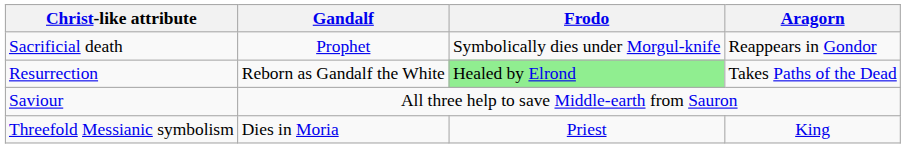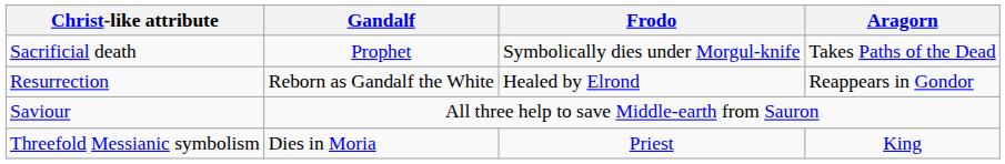 <table style="margin-left: auto; margin-right: auto; border: none;" class="wikitable">
 <tr>
 <th><a href='#'>Christ</a>-like attribute</th>
 <th><a href='#'>Gandalf</a></th>
 <th><a href='#'>Frodo</a></th>
 <th><a href='#'>Aragorn</a></th>
 </tr>
 <tr>
 <td><a href='#'>Sacrificial</a> death</td>
 <td style="text-align: center;"><a href='#'>Prophet</a></td>
 <td>Symbolically dies under <a href='#'>Morgul-knife</a></td>
-<td>Reappears in <a href='#'>Gondor</a></td>
+<td>Takes <a href='#'>Paths of the Dead</a></td>
 </tr>
 <tr>
 <td><a href='#'>Resurrection</a></td>
 <td>Reborn as Gandalf the White</td>
-<td style="background: lightgreen;">Healed by <a href='#'>Elrond</a></td>
-<td>Takes <a href='#'>Paths of the Dead</a></td>
+<td>Healed by <a href='#'>Elrond</a></td>
+<td>Reappears in <a href='#'>Gondor</a></td>
 </tr>
 <tr>
 <td><a href='#'>Saviour</a></td>
 <td colspan="3"; style="text-align: center;">All three help to save <a href='#'>Middle-earth</a> from <a href='#'>Sauron</a></td>
 </tr>
 <tr>
 <td><a href='#'>Threefold</a> <a href='#'>Messianic</a> symbolism</td>
 <td>Dies in <a href='#'>Moria</a></td>
 <td style="text-align: center;"><a href='#'>Priest</a></td>
 <td style="text-align: center;"><a href='#'>King</a></td>
 </tr>
 </table>
